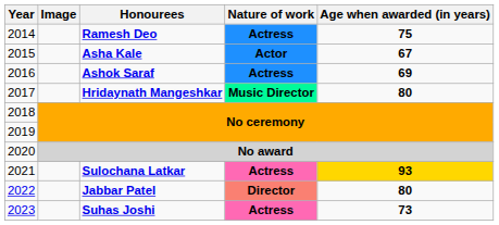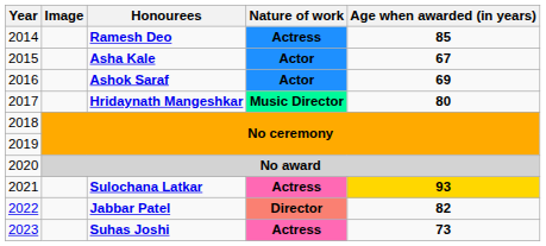 <table class="wikitable">
 <tr>
 <th>Year</th>
 <th>Image</th>
 <th>Honourees</th>
 <th>Nature of work</th>
 <th>Age when awarded (in years)</th>
 </tr>
 <tr>
 <td>2014</td>
 <td></td>
 <td><strong><a href='#'>Ramesh Deo</a></strong></td>
 <td style="background:DodgerBlue; text-align:center"><strong>Actress</strong></td>
-<td align="center"><strong>75</strong></td>
+<td align="center"><strong>85</strong></td>
 </tr>
 <tr>
 <td>2015</td>
 <td></td>
 <td><strong><a href='#'>Asha Kale</a></strong></td>
 <td style="background:DodgerBlue; text-align:center"><strong>Actor</strong></td>
 <td align="center"><strong>67</strong></td>
 </tr>
 <tr>
 <td>2016</td>
 <td></td>
 <td><strong><a href='#'>Ashok Saraf</a></strong></td>
-<td style="background:DodgerBlue; text-align:center"><strong>Actress</strong></td>
+<td style="background:DodgerBlue; text-align:center"><strong>Actor</strong></td>
 <td align="center"><strong>69</strong></td>
 </tr>
 <tr>
 <td>2017</td>
 <td></td>
 <td><strong><a href='#'>Hridaynath Mangeshkar</a></strong></td>
 <td style="background:MediumSpringGreen; text-align:center"><strong>Music Director</strong></td>
 <td align="center"><strong>80</strong></td>
 </tr>
 <tr>
 <td>2018</td>
 <td colspan="4" rowspan="2" style="background:#FFAA00; text-align:center"><strong>No ceremony</strong></td>
 </tr>
 <tr>
 <td>2019</td>
 </tr>
 <tr>
 <td>2020</td>
 <td colspan="4" style="background:#D3D3D3; text-align:center"><strong>No award</strong></td>
 </tr>
 <tr>
 <td>2021</td>
 <td></td>
 <td><strong><a href='#'>Sulochana Latkar</a></strong></td>
 <td style="background:HotPink; text-align:center"><strong>Actress</strong></td>
 <td align="center" style="background: gold;"><strong>93</strong></td>
 </tr>
 <tr>
 <td><a href='#'>2022</a></td>
 <td></td>
 <td><strong><a href='#'>Jabbar Patel</a></strong></td>
 <td style="background:Salmon; text-align:center"><strong>Director</strong></td>
-<td align="center"><strong>80</strong></td>
+<td align="center"><strong>82</strong></td>
 </tr>
 <tr>
 <td><a href='#'>2023</a></td>
 <td></td>
 <td><strong><a href='#'>Suhas Joshi</a></strong></td>
 <td style="background:HotPink; text-align:center"><strong>Actress</strong></td>
 <td align="center"><strong>73</strong></td>
 </tr>
 </table>
